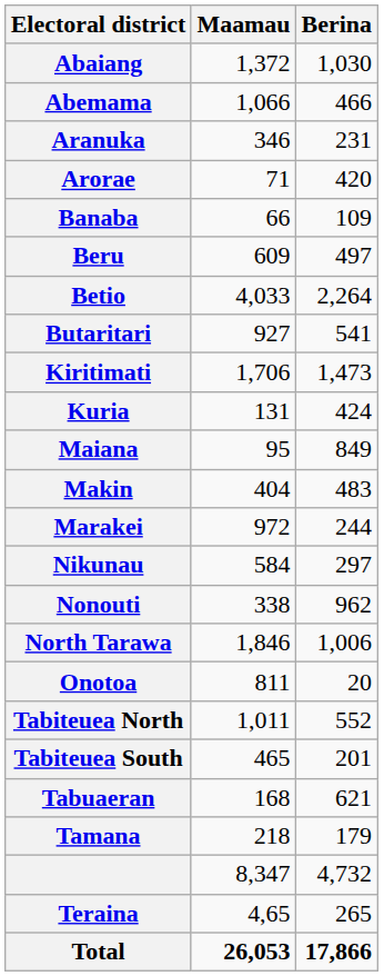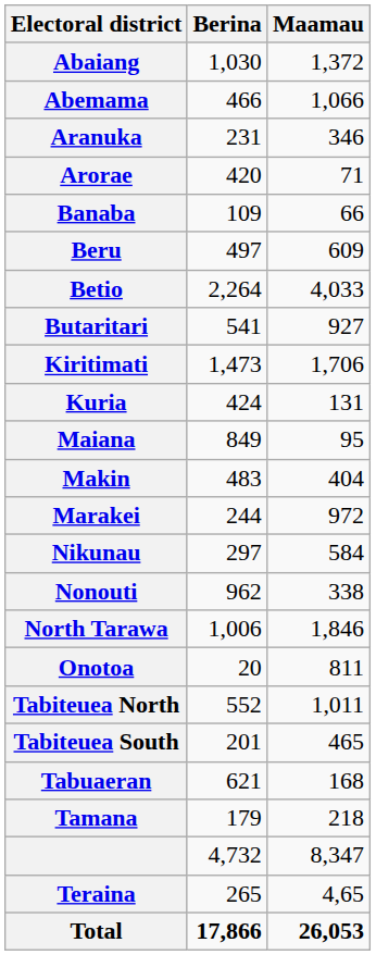 <table class="wikitable sortable" style="text-align:right">
 <tr>
 <th>Electoral district</th>
+<th>Berina</th>
 <th>Maamau</th>
-<th>Berina</th>
 </tr>
 <tr>
 <th><a href='#'>Abaiang</a></th>
+<td>1,030</td>
 <td>1,372</td>
-<td>1,030</td>
 </tr>
 <tr>
 <th><a href='#'>Abemama</a></th>
+<td>466</td>
 <td>1,066</td>
-<td>466</td>
 </tr>
 <tr>
 <th><a href='#'>Aranuka</a></th>
+<td>231</td>
 <td>346</td>
-<td>231</td>
 </tr>
 <tr>
 <th><a href='#'>Arorae</a></th>
+<td>420</td>
 <td>71</td>
-<td>420</td>
 </tr>
 <tr>
 <th><a href='#'>Banaba</a></th>
+<td>109</td>
 <td>66</td>
-<td>109</td>
 </tr>
 <tr>
 <th><a href='#'>Beru</a></th>
+<td>497</td>
 <td>609</td>
-<td>497</td>
 </tr>
 <tr>
 <th><a href='#'>Betio</a></th>
+<td>2,264</td>
 <td>4,033</td>
-<td>2,264</td>
 </tr>
 <tr>
 <th><a href='#'>Butaritari</a></th>
+<td>541</td>
 <td>927</td>
-<td>541</td>
 </tr>
 <tr>
 <th><a href='#'>Kiritimati</a></th>
+<td>1,473</td>
 <td>1,706</td>
-<td>1,473</td>
 </tr>
 <tr>
 <th><a href='#'>Kuria</a></th>
+<td>424</td>
 <td>131</td>
-<td>424</td>
 </tr>
 <tr>
 <th><a href='#'>Maiana</a></th>
+<td>849</td>
 <td>95</td>
-<td>849</td>
 </tr>
 <tr>
 <th><a href='#'>Makin</a></th>
+<td>483</td>
 <td>404</td>
-<td>483</td>
 </tr>
 <tr>
 <th><a href='#'>Marakei</a></th>
+<td>244</td>
 <td>972</td>
-<td>244</td>
 </tr>
 <tr>
 <th><a href='#'>Nikunau</a></th>
+<td>297</td>
 <td>584</td>
-<td>297</td>
 </tr>
 <tr>
 <th><a href='#'>Nonouti</a></th>
+<td>962</td>
 <td>338</td>
-<td>962</td>
 </tr>
 <tr>
 <th><a href='#'>North Tarawa</a></th>
+<td>1,006</td>
 <td>1,846</td>
-<td>1,006</td>
 </tr>
 <tr>
 <th><a href='#'>Onotoa</a></th>
+<td>20</td>
 <td>811</td>
-<td>20</td>
 </tr>
 <tr>
 <th><a href='#'>Tabiteuea</a> North</th>
+<td>552</td>
 <td>1,011</td>
-<td>552</td>
 </tr>
 <tr>
 <th><a href='#'>Tabiteuea</a> South</th>
+<td>201</td>
 <td>465</td>
-<td>201</td>
 </tr>
 <tr>
 <th><a href='#'>Tabuaeran</a></th>
+<td>621</td>
 <td>168</td>
-<td>621</td>
 </tr>
 <tr>
 <th><a href='#'>Tamana</a></th>
+<td>179</td>
 <td>218</td>
-<td>179</td>
 </tr>
 <tr>
 <th><a href='#'></a></th>
+<td>4,732</td>
 <td>8,347</td>
-<td>4,732</td>
 </tr>
 <tr>
 <th><a href='#'>Teraina</a></th>
+<td>265</td>
 <td>4,65</td>
-<td>265</td>
 </tr>
 <tr class="sortbottom">
 <th>Total</th>
+<td><strong>17,866</strong></td>
 <td><strong>26,053</strong></td>
-<td><strong>17,866</strong></td>
 </tr>
 </table>
